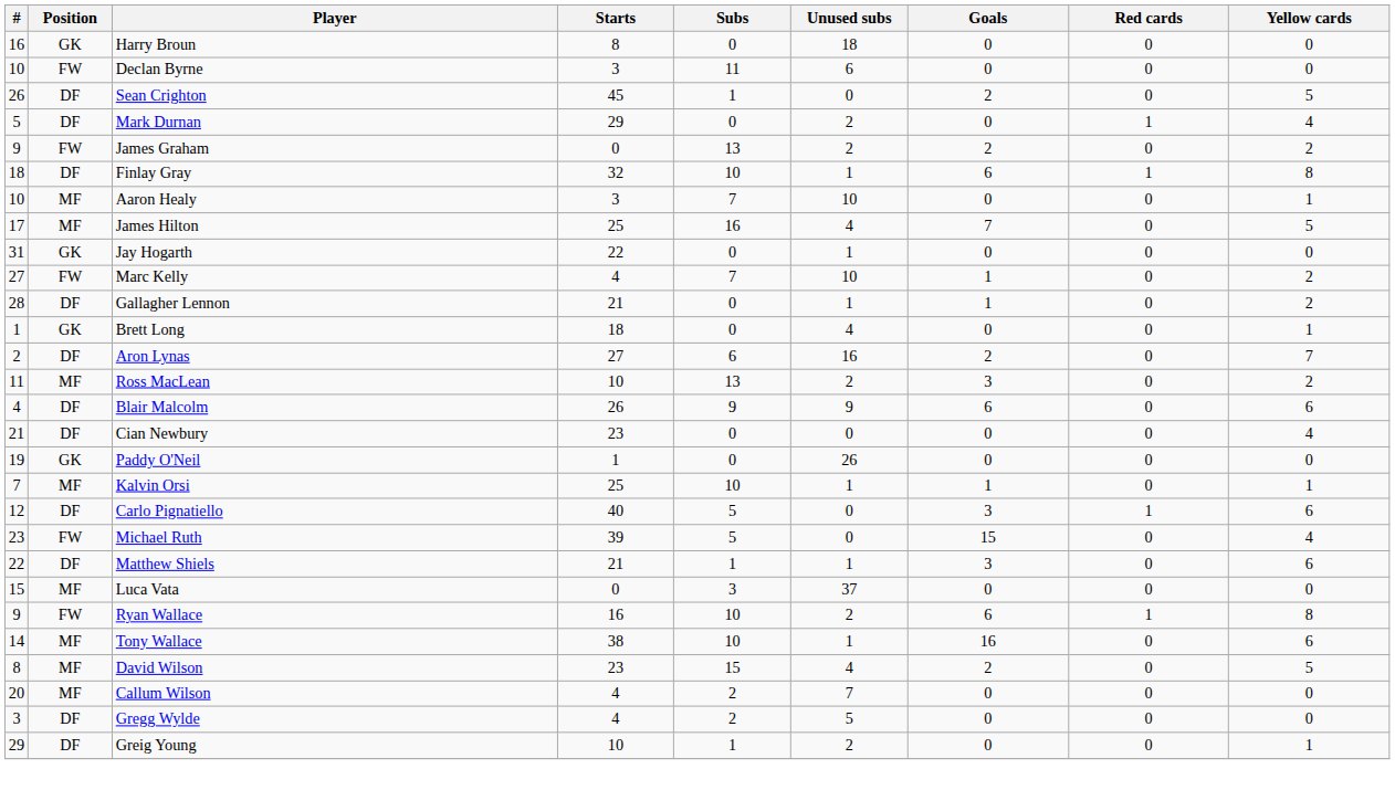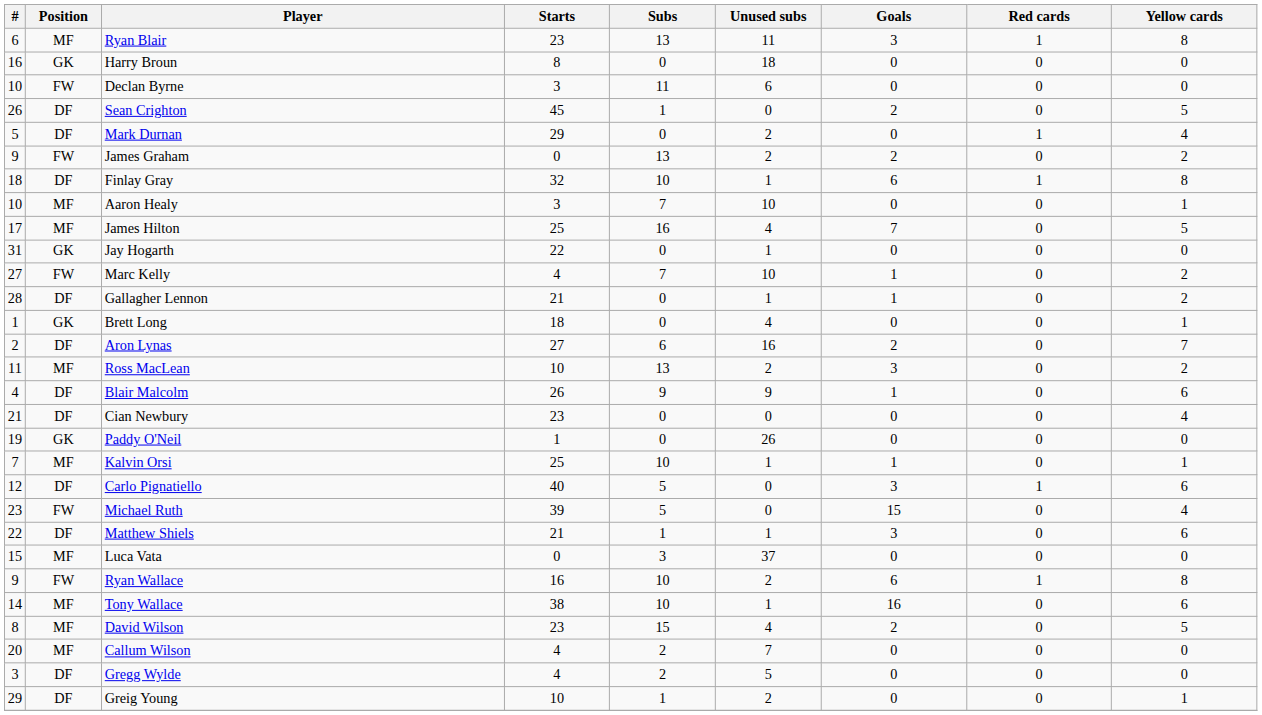 <table class="wikitable sortable" style="font-size:90%; text-align:center">
 <tr>
 <th>#</th>
 <th style="width:70px">Position</th>
 <th style="width:400px">Player</th>
 <th style="width:100px">Starts</th>
 <th style="width:100px">Subs</th>
 <th style="width:100px">Unused subs</th>
 <th style="width:140px">Goals </th>
 <th style="width:140px">Red cards </th>
 <th style="width:140px">Yellow cards </th>
+</tr>
+<tr>
+<td>6</td>
+<td>MF</td>
+<td style="text-align:left"> <a href='#'>Ryan Blair</a></td>
+<td>23</td>
+<td>13</td>
+<td>11</td>
+<td>3</td>
+<td>1</td>
+<td>8</td>
 </tr>
 <tr>
 <td>16</td>
 <td>GK</td>
 <td style="text-align:left"> Harry Broun</td>
 <td>8</td>
 <td>0</td>
 <td>18</td>
 <td>0</td>
 <td>0</td>
 <td>0</td>
 </tr>
 <tr>
 <td>10</td>
 <td>FW</td>
 <td style="text-align:left"> Declan Byrne</td>
 <td>3</td>
 <td>11</td>
 <td>6</td>
 <td>0</td>
 <td>0</td>
 <td>0</td>
 </tr>
 <tr>
 <td>26</td>
 <td>DF</td>
 <td style="text-align:left"> <a href='#'>Sean Crighton</a></td>
 <td>45</td>
 <td>1</td>
 <td>0</td>
 <td>2</td>
 <td>0</td>
 <td>5</td>
 </tr>
 <tr>
 <td>5</td>
 <td>DF</td>
 <td style="text-align:left"> <a href='#'>Mark Durnan</a></td>
 <td>29</td>
 <td>0</td>
 <td>2</td>
 <td>0</td>
 <td>1</td>
 <td>4</td>
 </tr>
 <tr>
 <td>9</td>
 <td>FW</td>
 <td style="text-align:left"> James Graham</td>
 <td>0</td>
 <td>13</td>
 <td>2</td>
 <td>2</td>
 <td>0</td>
 <td>2</td>
 </tr>
 <tr>
 <td>18</td>
 <td>DF</td>
 <td style="text-align:left"> Finlay Gray</td>
 <td>32</td>
 <td>10</td>
 <td>1</td>
 <td>6</td>
 <td>1</td>
 <td>8</td>
 </tr>
 <tr>
 <td>10</td>
 <td>MF</td>
 <td style="text-align:left"> Aaron Healy</td>
 <td>3</td>
 <td>7</td>
 <td>10</td>
 <td>0</td>
 <td>0</td>
 <td>1</td>
 </tr>
 <tr>
 <td>17</td>
 <td>MF</td>
 <td style="text-align:left"> James Hilton</td>
 <td>25</td>
 <td>16</td>
 <td>4</td>
 <td>7</td>
 <td>0</td>
 <td>5</td>
 </tr>
 <tr>
 <td>31</td>
 <td>GK</td>
 <td style="text-align:left"> Jay Hogarth</td>
 <td>22</td>
 <td>0</td>
 <td>1</td>
 <td>0</td>
 <td>0</td>
 <td>0</td>
 </tr>
 <tr>
 <td>27</td>
 <td>FW</td>
 <td style="text-align:left"> Marc Kelly</td>
 <td>4</td>
 <td>7</td>
 <td>10</td>
 <td>1</td>
 <td>0</td>
 <td>2</td>
 </tr>
 <tr>
 <td>28</td>
 <td>DF</td>
 <td style="text-align:left"> Gallagher Lennon</td>
 <td>21</td>
 <td>0</td>
 <td>1</td>
 <td>1</td>
 <td>0</td>
 <td>2</td>
 </tr>
 <tr>
 <td>1</td>
 <td>GK</td>
 <td style="text-align:left"> Brett Long</td>
 <td>18</td>
 <td>0</td>
 <td>4</td>
 <td>0</td>
 <td>0</td>
 <td>1</td>
 </tr>
 <tr>
 <td>2</td>
 <td>DF</td>
 <td style="text-align:left"> <a href='#'>Aron Lynas</a></td>
 <td>27</td>
 <td>6</td>
 <td>16</td>
 <td>2</td>
 <td>0</td>
 <td>7</td>
 </tr>
 <tr>
 <td>11</td>
 <td>MF</td>
 <td style="text-align:left"> <a href='#'>Ross MacLean</a></td>
 <td>10</td>
 <td>13</td>
 <td>2</td>
 <td>3</td>
 <td>0</td>
 <td>2</td>
 </tr>
 <tr>
 <td>4</td>
 <td>DF</td>
 <td style="text-align:left"> <a href='#'>Blair Malcolm</a></td>
 <td>26</td>
 <td>9</td>
 <td>9</td>
-<td>6</td>
+<td>1</td>
 <td>0</td>
 <td>6</td>
 </tr>
 <tr>
 <td>21</td>
 <td>DF</td>
 <td style="text-align:left"> Cian Newbury</td>
 <td>23</td>
 <td>0</td>
 <td>0</td>
 <td>0</td>
 <td>0</td>
 <td>4</td>
 </tr>
 <tr>
 <td>19</td>
 <td>GK</td>
 <td style="text-align:left"> <a href='#'>Paddy O'Neil</a></td>
 <td>1</td>
 <td>0</td>
 <td>26</td>
 <td>0</td>
 <td>0</td>
 <td>0</td>
 </tr>
 <tr>
 <td>7</td>
 <td>MF</td>
 <td style="text-align:left"> <a href='#'>Kalvin Orsi</a></td>
 <td>25</td>
 <td>10</td>
 <td>1</td>
 <td>1</td>
 <td>0</td>
 <td>1</td>
 </tr>
 <tr>
 <td>12</td>
 <td>DF</td>
 <td style="text-align:left"> <a href='#'>Carlo Pignatiello</a></td>
 <td>40</td>
 <td>5</td>
 <td>0</td>
 <td>3</td>
 <td>1</td>
 <td>6</td>
 </tr>
 <tr>
 <td>23</td>
 <td>FW</td>
 <td style="text-align:left"> <a href='#'>Michael Ruth</a></td>
 <td>39</td>
 <td>5</td>
 <td>0</td>
 <td>15</td>
 <td>0</td>
 <td>4</td>
 </tr>
 <tr>
 <td>22</td>
 <td>DF</td>
 <td style="text-align:left"> <a href='#'>Matthew Shiels</a></td>
 <td>21</td>
 <td>1</td>
 <td>1</td>
 <td>3</td>
 <td>0</td>
 <td>6</td>
 </tr>
 <tr>
 <td>15</td>
 <td>MF</td>
 <td style="text-align:left"> Luca Vata</td>
 <td>0</td>
 <td>3</td>
 <td>37</td>
 <td>0</td>
 <td>0</td>
 <td>0</td>
 </tr>
 <tr>
 <td>9</td>
 <td>FW</td>
 <td style="text-align:left"> <a href='#'>Ryan Wallace</a></td>
 <td>16</td>
 <td>10</td>
 <td>2</td>
 <td>6</td>
 <td>1</td>
 <td>8</td>
 </tr>
 <tr>
 <td>14</td>
 <td>MF</td>
 <td style="text-align:left"> <a href='#'>Tony Wallace</a></td>
 <td>38</td>
 <td>10</td>
 <td>1</td>
 <td>16</td>
 <td>0</td>
 <td>6</td>
 </tr>
 <tr>
 <td>8</td>
 <td>MF</td>
 <td style="text-align:left"> <a href='#'>David Wilson</a></td>
 <td>23</td>
 <td>15</td>
 <td>4</td>
 <td>2</td>
 <td>0</td>
 <td>5</td>
 </tr>
 <tr>
 <td>20</td>
 <td>MF</td>
 <td style="text-align:left"> <a href='#'>Callum Wilson</a></td>
 <td>4</td>
 <td>2</td>
 <td>7</td>
 <td>0</td>
 <td>0</td>
 <td>0</td>
 </tr>
 <tr>
 <td>3</td>
 <td>DF</td>
 <td style="text-align:left"> <a href='#'>Gregg Wylde</a></td>
 <td>4</td>
 <td>2</td>
 <td>5</td>
 <td>0</td>
 <td>0</td>
 <td>0</td>
 </tr>
 <tr>
 <td>29</td>
 <td>DF</td>
 <td style="text-align:left"> Greig Young</td>
 <td>10</td>
 <td>1</td>
 <td>2</td>
 <td>0</td>
 <td>0</td>
 <td>1</td>
 </tr>
 <tr>
 </tr>
 </table>
